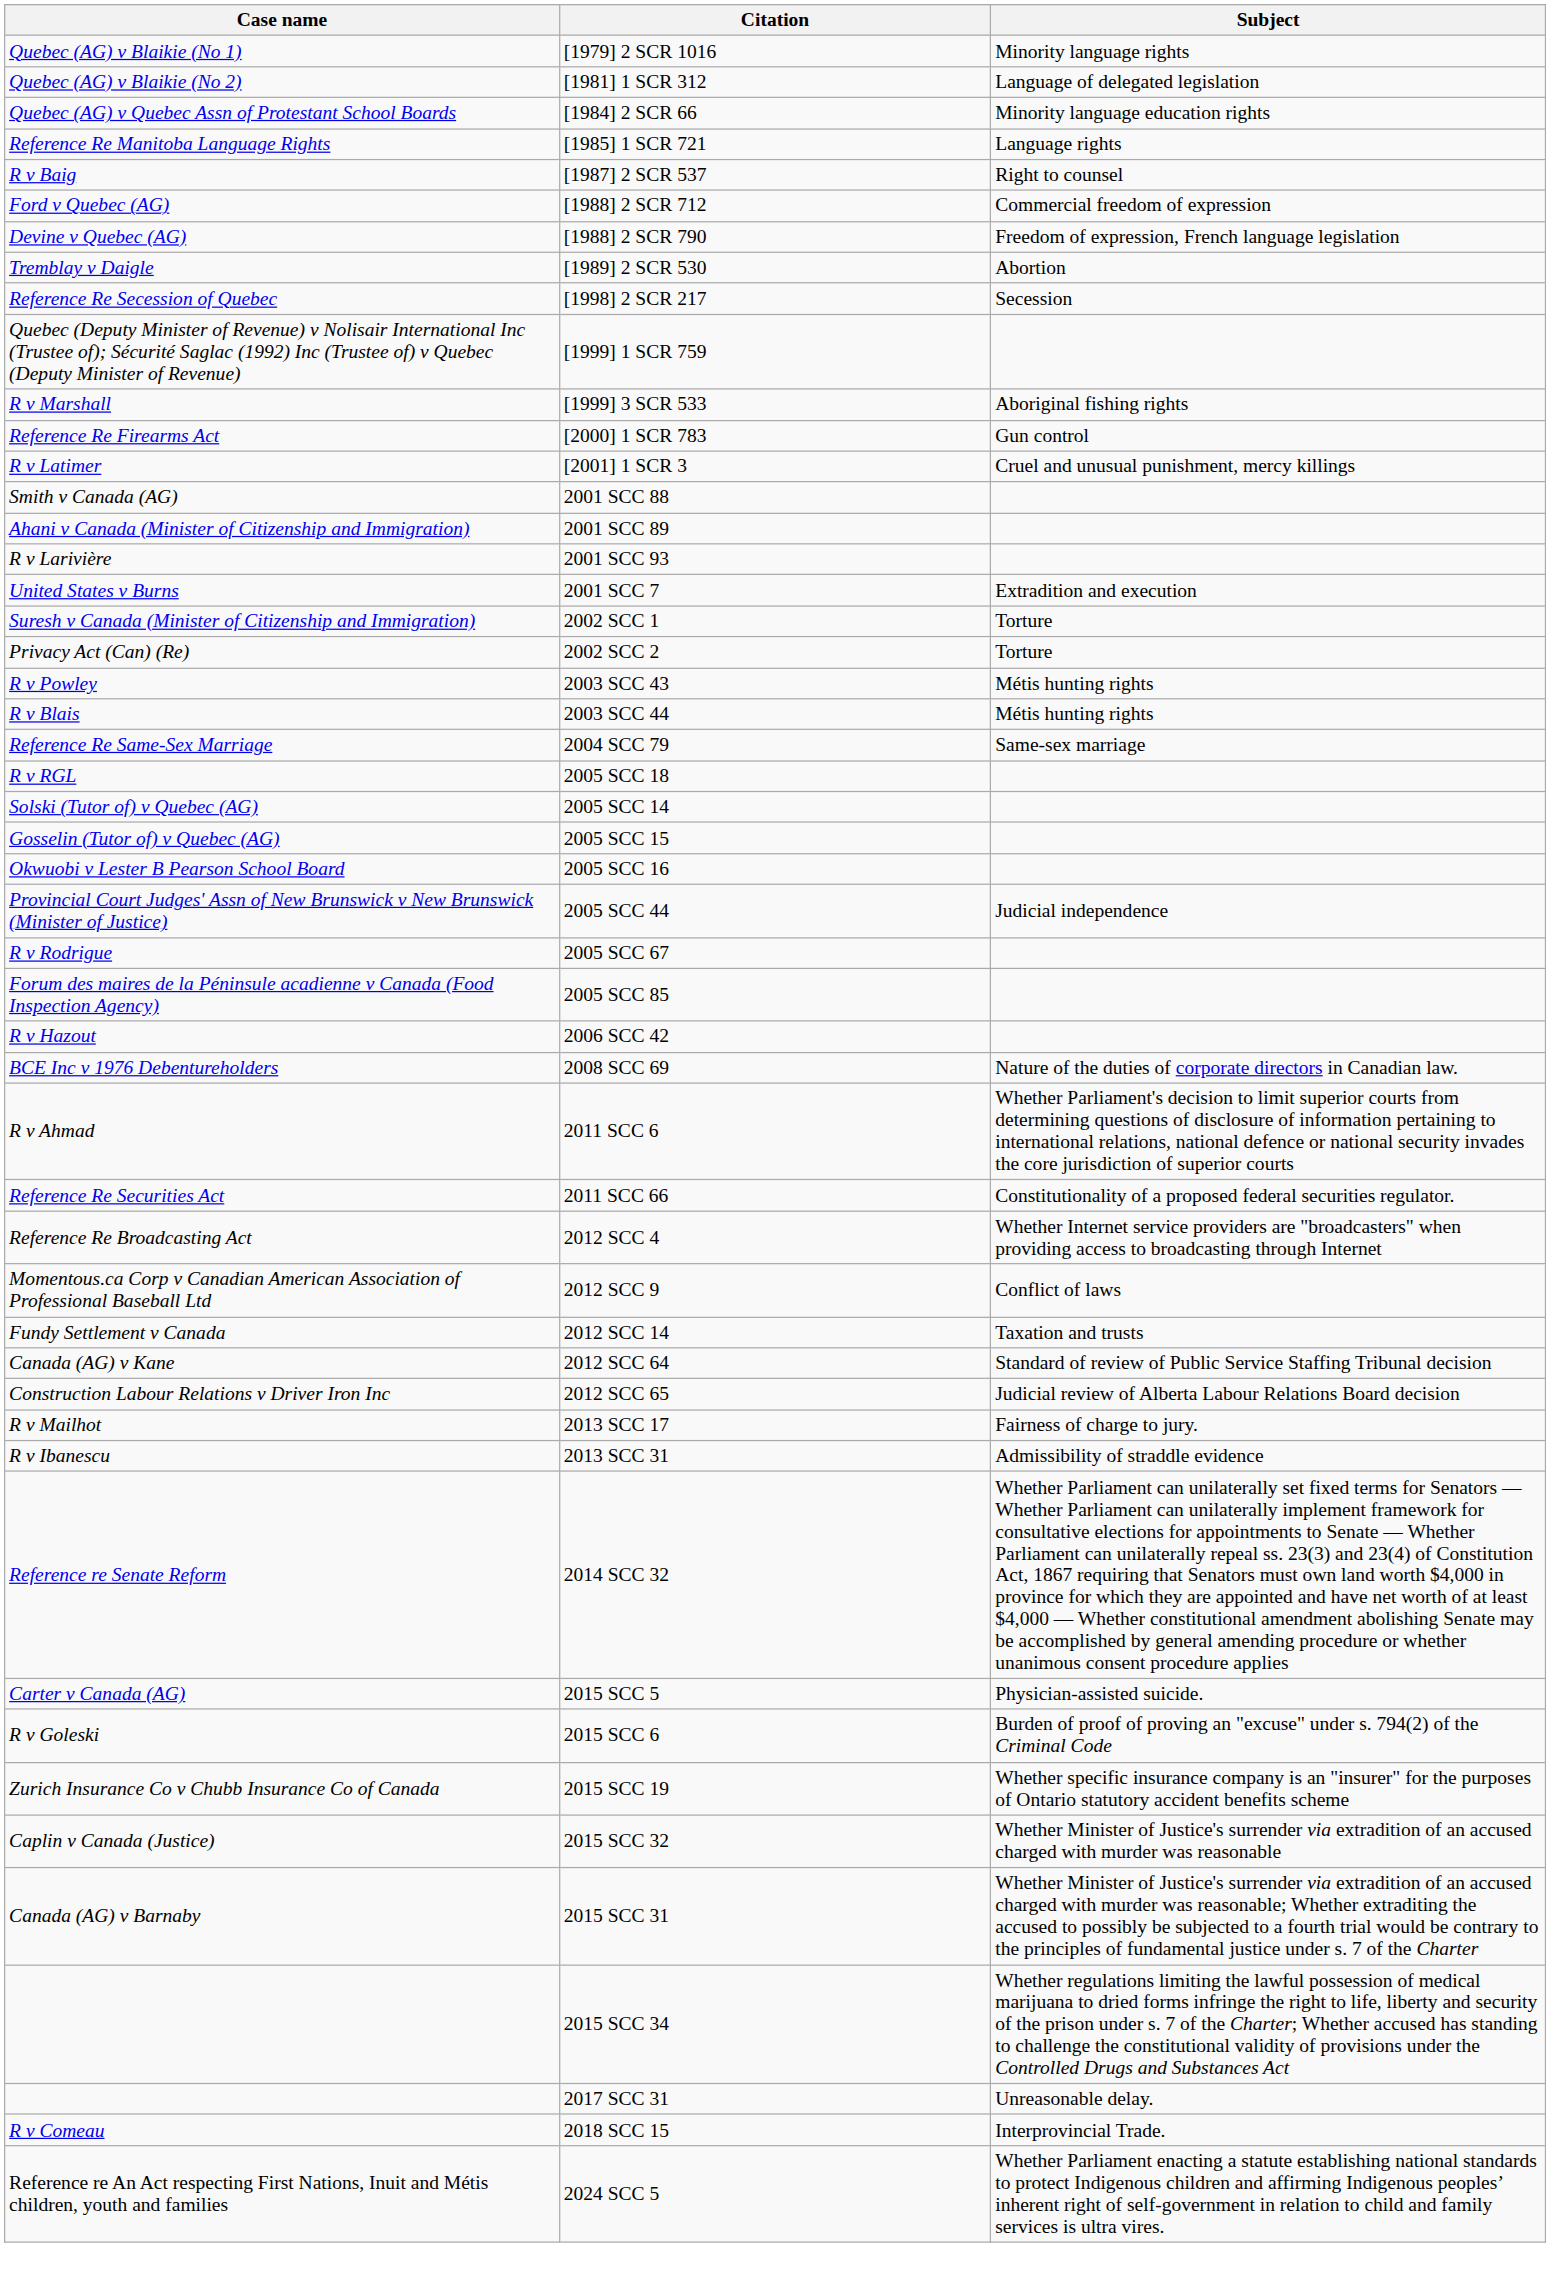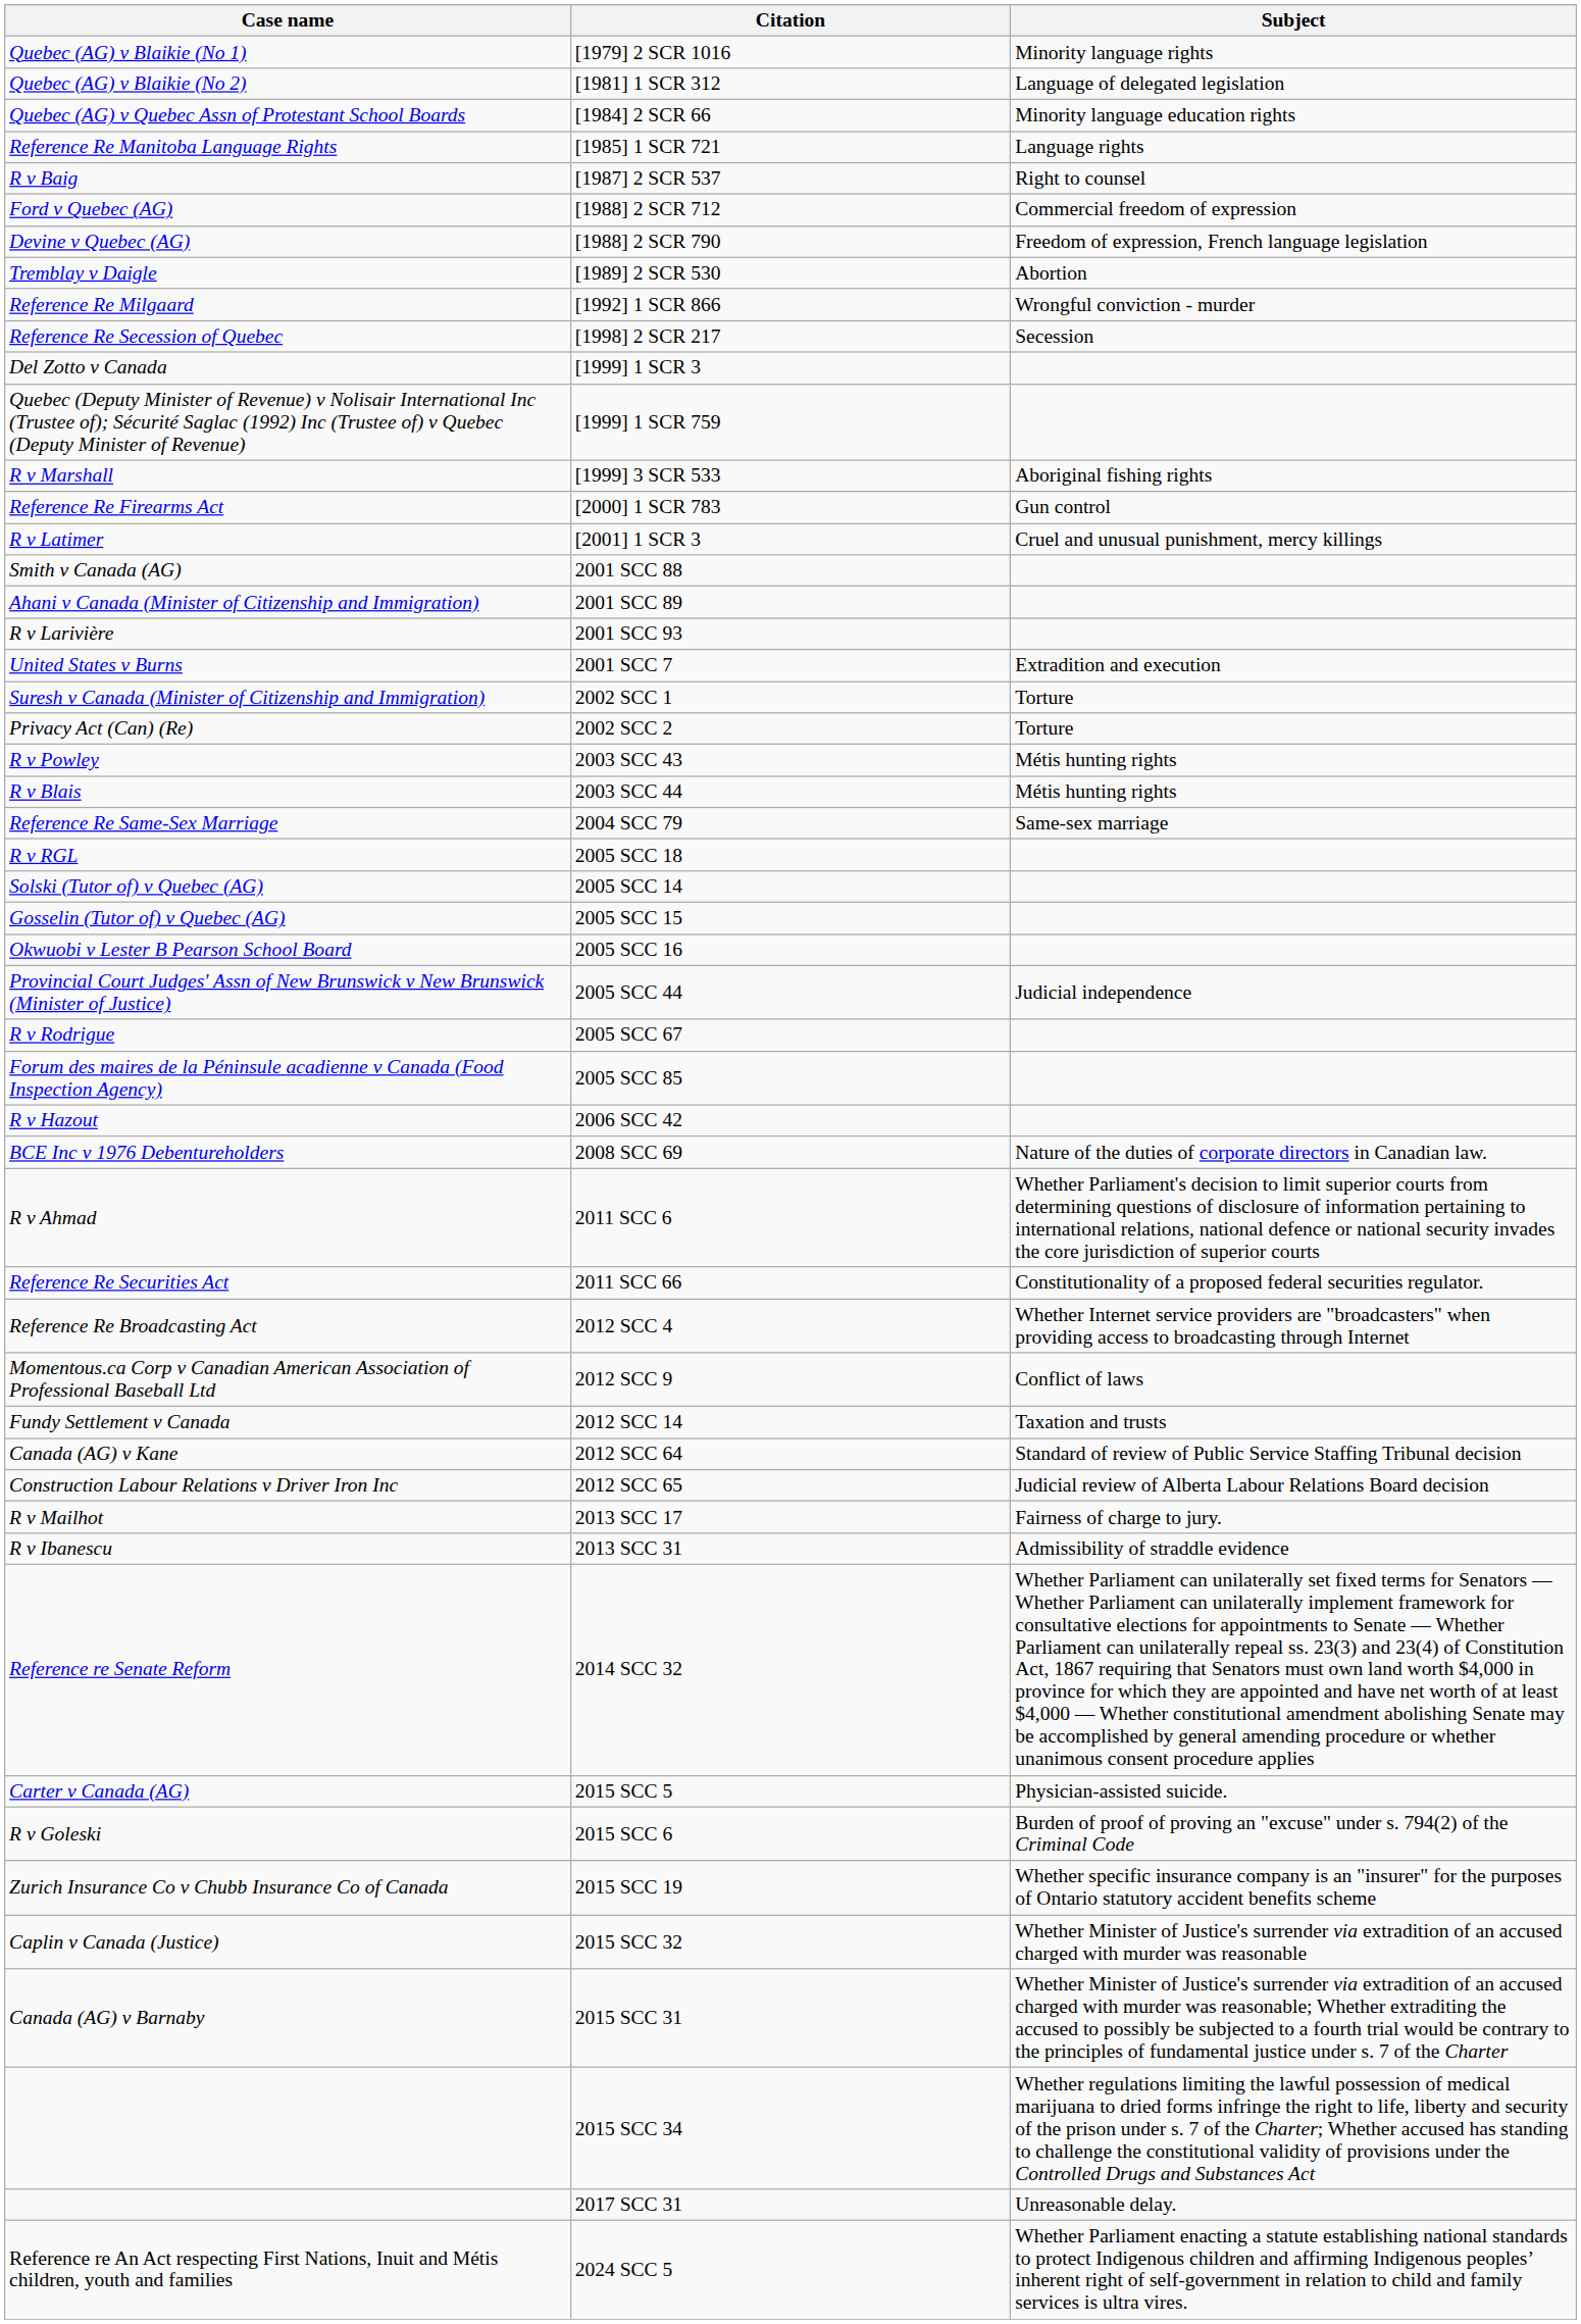 <table class="wikitable" width=100%>
 <tr bgcolor="#CCCCCC">
 <th width=36%>Case name</th>
 <th width=28%>Citation</th>
 <th>Subject</th>
 </tr>
 <tr>
 <td><em><a href='#'>Quebec (AG) v Blaikie (No 1)</a></em></td>
 <td>[1979] 2 SCR 1016</td>
 <td>Minority language rights</td>
 </tr>
 <tr>
 <td><em><a href='#'>Quebec (AG) v Blaikie (No 2)</a></em></td>
 <td>[1981] 1 SCR 312</td>
 <td>Language of delegated legislation</td>
 </tr>
 <tr>
 <td><em><a href='#'>Quebec (AG) v Quebec Assn of Protestant School Boards</a></em></td>
 <td>[1984] 2 SCR 66</td>
 <td>Minority language education rights</td>
 </tr>
 <tr>
 <td><em><a href='#'>Reference Re Manitoba Language Rights</a></em></td>
 <td>[1985] 1 SCR 721</td>
 <td>Language rights</td>
 </tr>
 <tr>
 <td><em><a href='#'>R v Baig</a></em></td>
 <td>[1987] 2 SCR 537</td>
 <td>Right to counsel</td>
 </tr>
 <tr>
 <td><em><a href='#'>Ford v Quebec (AG)</a></em></td>
 <td>[1988] 2 SCR 712</td>
 <td>Commercial freedom of expression</td>
 </tr>
 <tr>
 <td><em><a href='#'>Devine v Quebec (AG)</a></em></td>
 <td>[1988] 2 SCR 790</td>
 <td>Freedom of expression, French language legislation</td>
 </tr>
 <tr>
 <td><em><a href='#'>Tremblay v Daigle</a></em></td>
 <td>[1989] 2 SCR 530</td>
 <td>Abortion</td>
 </tr>
 <tr>
+<td><em><a href='#'>Reference Re Milgaard</a></em></td>
+<td>[1992] 1 SCR 866</td>
+<td>Wrongful conviction - murder</td>
+</tr>
+<tr>
 <td><em><a href='#'>Reference Re Secession of Quebec</a></em></td>
 <td>[1998] 2 SCR 217</td>
 <td>Secession</td>
+</tr>
+<tr>
+<td><em>Del Zotto v Canada</em></td>
+<td>[1999] 1 SCR 3</td>
+<td></td>
 </tr>
 <tr>
 <td><em>Quebec (Deputy Minister of Revenue) v Nolisair International Inc (Trustee of); Sécurité Saglac (1992) Inc (Trustee of) v Quebec (Deputy Minister of Revenue)</em></td>
 <td>[1999] 1 SCR 759</td>
 <td></td>
 </tr>
 <tr>
 <td><em><a href='#'>R v Marshall</a></em></td>
 <td>[1999] 3 SCR 533</td>
 <td>Aboriginal fishing rights</td>
 </tr>
 <tr>
 <td><em><a href='#'>Reference Re Firearms Act</a></em></td>
 <td>[2000] 1 SCR 783</td>
 <td>Gun control</td>
 </tr>
 <tr>
 <td><em><a href='#'>R v Latimer</a></em></td>
 <td>[2001] 1 SCR 3</td>
 <td>Cruel and unusual punishment, mercy killings</td>
 </tr>
 <tr>
 <td><em>Smith v Canada (AG)</em></td>
 <td>2001 SCC 88</td>
 <td></td>
 </tr>
 <tr>
 <td><em><a href='#'>Ahani v Canada (Minister of Citizenship and Immigration)</a></em></td>
 <td>2001 SCC 89</td>
 <td></td>
 </tr>
 <tr>
 <td><em>R v Larivière</em></td>
 <td>2001 SCC 93</td>
 <td></td>
 </tr>
 <tr>
 <td><em><a href='#'>United States v Burns</a></em></td>
 <td>2001 SCC 7</td>
 <td>Extradition and execution</td>
 </tr>
 <tr>
 <td><em><a href='#'>Suresh v Canada (Minister of Citizenship and Immigration)</a></em></td>
 <td>2002 SCC 1</td>
 <td>Torture</td>
 </tr>
 <tr>
 <td><em>Privacy Act (Can) (Re)</em></td>
 <td>2002 SCC 2</td>
 <td>Torture</td>
 </tr>
 <tr>
 <td><em><a href='#'>R v Powley</a></em></td>
 <td>2003 SCC 43</td>
 <td>Métis hunting rights</td>
 </tr>
 <tr>
 <td><em><a href='#'>R v Blais</a></em></td>
 <td>2003 SCC 44</td>
 <td>Métis hunting rights</td>
 </tr>
 <tr>
 <td><em><a href='#'>Reference Re Same-Sex Marriage</a></em></td>
 <td>2004 SCC 79</td>
 <td>Same-sex marriage</td>
 </tr>
 <tr>
 <td><em><a href='#'>R v RGL</a></em></td>
 <td>2005 SCC 18</td>
 <td></td>
 </tr>
 <tr>
 <td><em><a href='#'>Solski (Tutor of) v Quebec (AG)</a></em></td>
 <td>2005 SCC 14</td>
 <td></td>
 </tr>
 <tr>
 <td><em><a href='#'>Gosselin (Tutor of) v Quebec (AG)</a></em></td>
 <td>2005 SCC 15</td>
 <td></td>
 </tr>
 <tr>
 <td><em><a href='#'>Okwuobi v Lester B Pearson School Board</a></em></td>
 <td>2005 SCC 16</td>
 <td></td>
 </tr>
 <tr>
 <td><em><a href='#'>Provincial Court Judges' Assn of New Brunswick v New Brunswick (Minister of Justice)</a></em></td>
 <td>2005 SCC 44</td>
 <td>Judicial independence</td>
 </tr>
 <tr>
 <td><em><a href='#'>R v Rodrigue</a></em></td>
 <td>2005 SCC 67</td>
 <td></td>
 </tr>
 <tr>
 <td><em><a href='#'>Forum des maires de la Péninsule acadienne v Canada (Food Inspection Agency)</a></em></td>
 <td>2005 SCC 85</td>
 <td></td>
 </tr>
 <tr>
 <td><em><a href='#'>R v Hazout</a></em></td>
 <td>2006 SCC 42</td>
 <td></td>
 </tr>
 <tr>
 <td><em><a href='#'>BCE Inc v 1976 Debentureholders</a></em></td>
 <td>2008 SCC 69</td>
 <td>Nature of the duties of <a href='#'>corporate directors</a> in Canadian law.</td>
 </tr>
 <tr>
 <td><em>R v Ahmad</em></td>
 <td>2011 SCC 6</td>
 <td>Whether Parliament's decision to limit superior courts from determining questions of disclosure of information pertaining to international relations, national defence or national security invades the core jurisdiction of superior courts</td>
 </tr>
 <tr>
 <td><em><a href='#'>Reference Re Securities Act</a></em></td>
 <td>2011 SCC 66</td>
 <td>Constitutionality of a proposed federal securities regulator.</td>
 </tr>
 <tr>
 <td><em>Reference Re Broadcasting Act</em></td>
 <td>2012 SCC 4</td>
 <td>Whether Internet service providers are "broadcasters" when providing access to broadcasting through Internet</td>
 </tr>
 <tr>
 <td><em>Momentous.ca Corp v Canadian American Association of Professional Baseball Ltd</em></td>
 <td>2012 SCC 9</td>
 <td>Conflict of laws</td>
 </tr>
 <tr>
 <td><em>Fundy Settlement v Canada</em></td>
 <td>2012 SCC 14</td>
 <td>Taxation and trusts</td>
 </tr>
 <tr>
 <td><em>Canada (AG) v Kane</em></td>
 <td>2012 SCC 64</td>
 <td>Standard of review of Public Service Staffing Tribunal decision</td>
 </tr>
 <tr>
 <td><em>Construction Labour Relations v Driver Iron Inc</em></td>
 <td>2012 SCC 65</td>
 <td>Judicial review of Alberta Labour Relations Board decision</td>
 </tr>
 <tr>
 <td><em>R v Mailhot</em></td>
 <td>2013 SCC 17</td>
 <td>Fairness of charge to jury.</td>
 </tr>
 <tr>
 <td><em>R v Ibanescu</em></td>
 <td>2013 SCC 31</td>
 <td>Admissibility of straddle evidence</td>
 </tr>
 <tr>
 <td><em><a href='#'>Reference re Senate Reform</a></em></td>
 <td>2014 SCC 32</td>
 <td>Whether Parliament can unilaterally set fixed terms for Senators — Whether Parliament can unilaterally implement framework for consultative elections for appointments to Senate — Whether Parliament can unilaterally repeal ss. 23(3)  and 23(4)  of Constitution Act, 1867  requiring that Senators must own land worth $4,000 in province for which they are appointed and have net worth of at least $4,000 — Whether constitutional amendment abolishing Senate may be accomplished by general amending procedure or whether unanimous consent procedure applies</td>
 </tr>
 <tr>
 <td><em><a href='#'>Carter v Canada (AG)</a></em></td>
 <td>2015 SCC 5</td>
 <td>Physician-assisted suicide.</td>
 </tr>
 <tr>
 <td><em>R v Goleski</em></td>
 <td>2015 SCC 6</td>
 <td>Burden of proof of proving an "excuse" under s. 794(2) of the <em>Criminal Code</em></td>
 </tr>
 <tr>
 <td><em>Zurich Insurance Co v Chubb Insurance Co of Canada</em></td>
 <td>2015 SCC 19</td>
 <td>Whether specific insurance company is an "insurer" for the purposes of Ontario statutory accident benefits scheme</td>
 </tr>
 <tr>
 <td><em>Caplin v Canada (Justice)</em></td>
 <td>2015 SCC 32</td>
 <td>Whether Minister of Justice's surrender <em>via</em> extradition of an accused charged with murder was reasonable</td>
 </tr>
 <tr>
 <td><em>Canada (AG) v Barnaby</em></td>
 <td>2015 SCC 31</td>
 <td>Whether Minister of Justice's surrender <em>via</em> extradition of an accused charged with murder was reasonable; Whether extraditing the accused to possibly be subjected to a fourth trial would be contrary to the principles of fundamental justice under s. 7 of the <em>Charter</em></td>
 </tr>
 <tr>
 <td><em></em></td>
 <td>2015 SCC 34</td>
 <td>Whether regulations limiting the lawful possession of medical marijuana to dried forms infringe the right to life, liberty and security of the prison under s. 7 of the <em>Charter</em>; Whether accused has standing to challenge the constitutional validity of provisions under the <em>Controlled Drugs and Substances Act</em></td>
 </tr>
 <tr>
 <td><em></em></td>
 <td>2017 SCC 31</td>
 <td>Unreasonable delay.</td>
 </tr>
 <tr>
-<td><em><a href='#'>R v Comeau</a></em></td>
-<td>2018 SCC 15</td>
-<td>Interprovincial Trade.</td>
-</tr>
-<tr>
 <td>Reference re An Act respecting First Nations, Inuit and Métis children, youth and families</td>
 <td>2024 SCC 5</td>
 <td>Whether Parliament enacting a statute establishing national standards to protect Indigenous children and affirming Indigenous peoples’ inherent right of self‑government in relation to child and family services is ultra vires.</td>
 </tr>
 </table>
